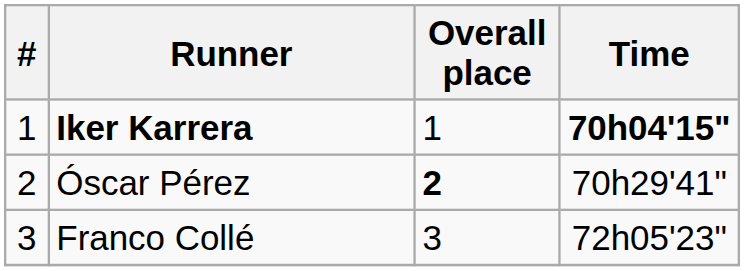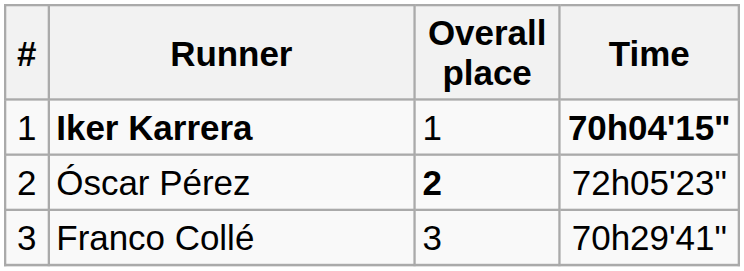 <table class="wikitable" style="font-size:95%;width:320px;">
 <tr>
 <th width=6%>#</th>
 <th width=54%>Runner</th>
 <th width=20%>Overall place</th>
 <th width=20%>Time</th>
 </tr>
 <tr>
 <td align=center>1</td>
 <td> <strong>Iker Karrera</strong></td>
 <td>1</td>
 <td align=center><strong>70h04'15"</strong></td>
 </tr>
 <tr>
 <td align=center>2</td>
 <td> Óscar Pérez</td>
 <td><strong>2</strong></td>
-<td align=center>70h29'41"</td>
+<td align=center>72h05'23"</td>
 </tr>
 <tr>
 <td align=center>3</td>
 <td> Franco Collé</td>
 <td>3</td>
-<td align=center>72h05'23"</td>
+<td align=center>70h29'41"</td>
 </tr>
 <tr>
 </tr>
 </table>
